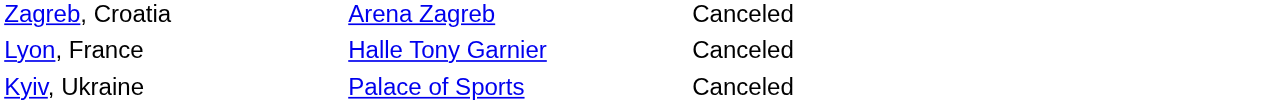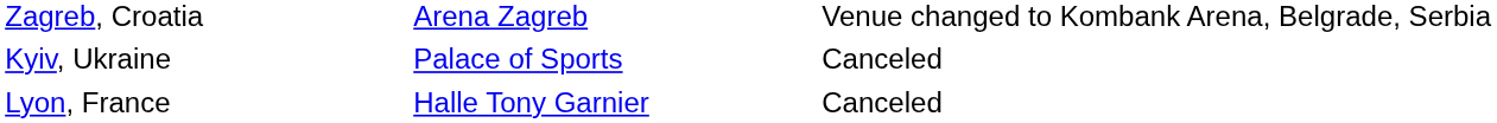 <table cellpadding="2" style="border:0 solid darkgrey; font-size:90%">
 <tr>
 <th style="width:150px;"></th>
 <th style="width:200px;"></th>
 <th style="width:200px;"></th>
 <th style="width:700px;"></th>
 </tr>
 <tr border="0">
 </tr>
 <tr>
 <td></td>
 <td><a href='#'>Zagreb</a>, Croatia</td>
 <td><a href='#'>Arena Zagreb</a></td>
+<td>Venue changed to Kombank Arena, Belgrade, Serbia</td>
+</tr>
+<tr>
+<td></td>
+<td><a href='#'>Kyiv</a>, Ukraine</td>
+<td><a href='#'>Palace of Sports</a></td>
 <td>Canceled</td>
 </tr>
 <tr>
 <td></td>
 <td><a href='#'>Lyon</a>, France</td>
 <td><a href='#'>Halle Tony Garnier</a></td>
 <td>Canceled</td>
 </tr>
-<tr>
-<td></td>
-<td><a href='#'>Kyiv</a>, Ukraine</td>
-<td><a href='#'>Palace of Sports</a></td>
-<td>Canceled</td>
-</tr>
 </table>
